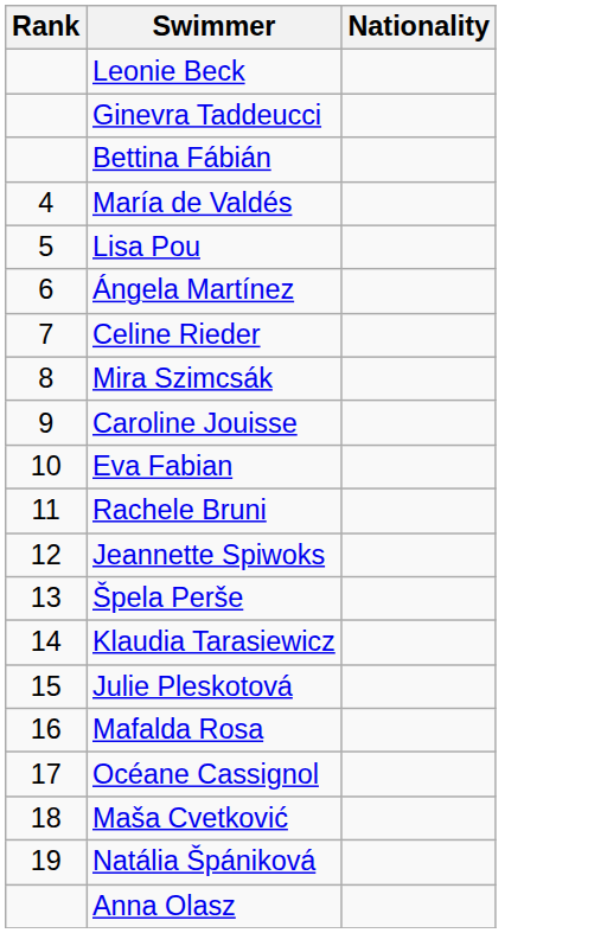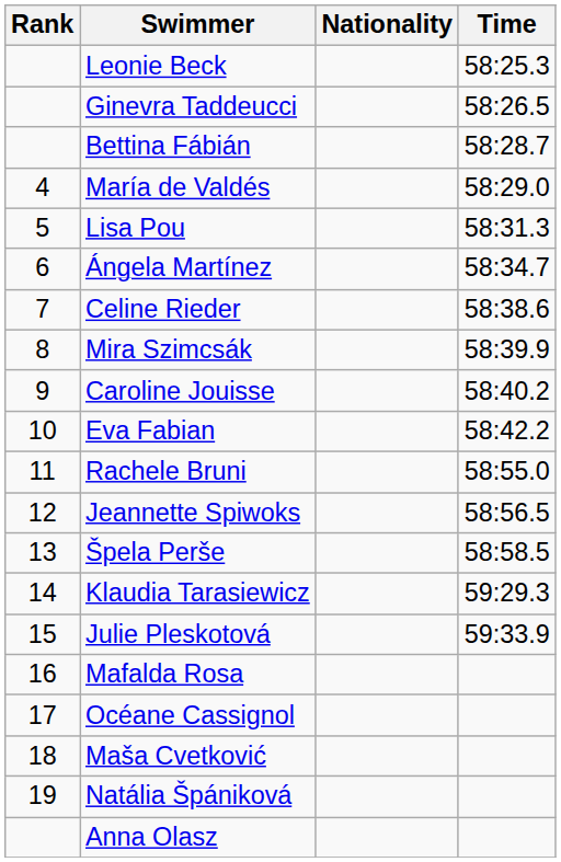 <table class="wikitable sortable" style="text-align:center">
 <tr>
 <th>Rank</th>
 <th>Swimmer</th>
 <th>Nationality</th>
+<th>Time</th>
 </tr>
 <tr>
 <td></td>
 <td align=left><a href='#'>Leonie Beck</a></td>
 <td align=left></td>
+<td>58:25.3</td>
 </tr>
 <tr>
 <td></td>
 <td align=left><a href='#'>Ginevra Taddeucci</a></td>
 <td align=left></td>
+<td>58:26.5</td>
 </tr>
 <tr>
 <td></td>
 <td align=left><a href='#'>Bettina Fábián</a></td>
 <td align=left></td>
+<td>58:28.7</td>
 </tr>
 <tr>
 <td>4</td>
 <td align=left><a href='#'>María de Valdés</a></td>
 <td align=left></td>
+<td>58:29.0</td>
 </tr>
 <tr>
 <td>5</td>
 <td align=left><a href='#'>Lisa Pou</a></td>
 <td align=left></td>
+<td>58:31.3</td>
 </tr>
 <tr>
 <td>6</td>
 <td align=left><a href='#'>Ángela Martínez</a></td>
 <td align=left></td>
+<td>58:34.7</td>
 </tr>
 <tr>
 <td>7</td>
 <td align=left><a href='#'>Celine Rieder</a></td>
 <td align=left></td>
+<td>58:38.6</td>
 </tr>
 <tr>
 <td>8</td>
 <td align=left><a href='#'>Mira Szimcsák</a></td>
 <td align=left></td>
+<td>58:39.9</td>
 </tr>
 <tr>
 <td>9</td>
 <td align=left><a href='#'>Caroline Jouisse</a></td>
 <td align=left></td>
+<td>58:40.2</td>
 </tr>
 <tr>
 <td>10</td>
 <td align=left><a href='#'>Eva Fabian</a></td>
 <td align=left></td>
+<td>58:42.2</td>
 </tr>
 <tr>
 <td>11</td>
 <td align=left><a href='#'>Rachele Bruni</a></td>
 <td align=left></td>
+<td>58:55.0</td>
 </tr>
 <tr>
 <td>12</td>
 <td align=left><a href='#'>Jeannette Spiwoks</a></td>
 <td align=left></td>
+<td>58:56.5</td>
 </tr>
 <tr>
 <td>13</td>
 <td align=left><a href='#'>Špela Perše</a></td>
 <td align=left></td>
+<td>58:58.5</td>
 </tr>
 <tr>
 <td>14</td>
 <td align=left><a href='#'>Klaudia Tarasiewicz</a></td>
 <td align=left></td>
+<td>59:29.3</td>
 </tr>
 <tr>
 <td>15</td>
 <td align=left><a href='#'>Julie Pleskotová</a></td>
 <td align=left></td>
+<td>59:33.9</td>
 </tr>
 <tr>
 <td>16</td>
 <td align=left><a href='#'>Mafalda Rosa</a></td>
 <td align=left></td>
+<td></td>
 </tr>
 <tr>
 <td>17</td>
 <td align=left><a href='#'>Océane Cassignol</a></td>
 <td align=left></td>
+<td></td>
 </tr>
 <tr>
 <td>18</td>
 <td align=left><a href='#'>Maša Cvetković</a></td>
 <td align=left></td>
+<td></td>
 </tr>
 <tr>
 <td>19</td>
 <td align=left><a href='#'>Natália Špániková</a></td>
 <td align=left></td>
+<td></td>
 </tr>
 <tr>
 <td></td>
 <td align=left><a href='#'>Anna Olasz</a></td>
 <td align=left></td>
+<td></td>
 </tr>
 </table>
